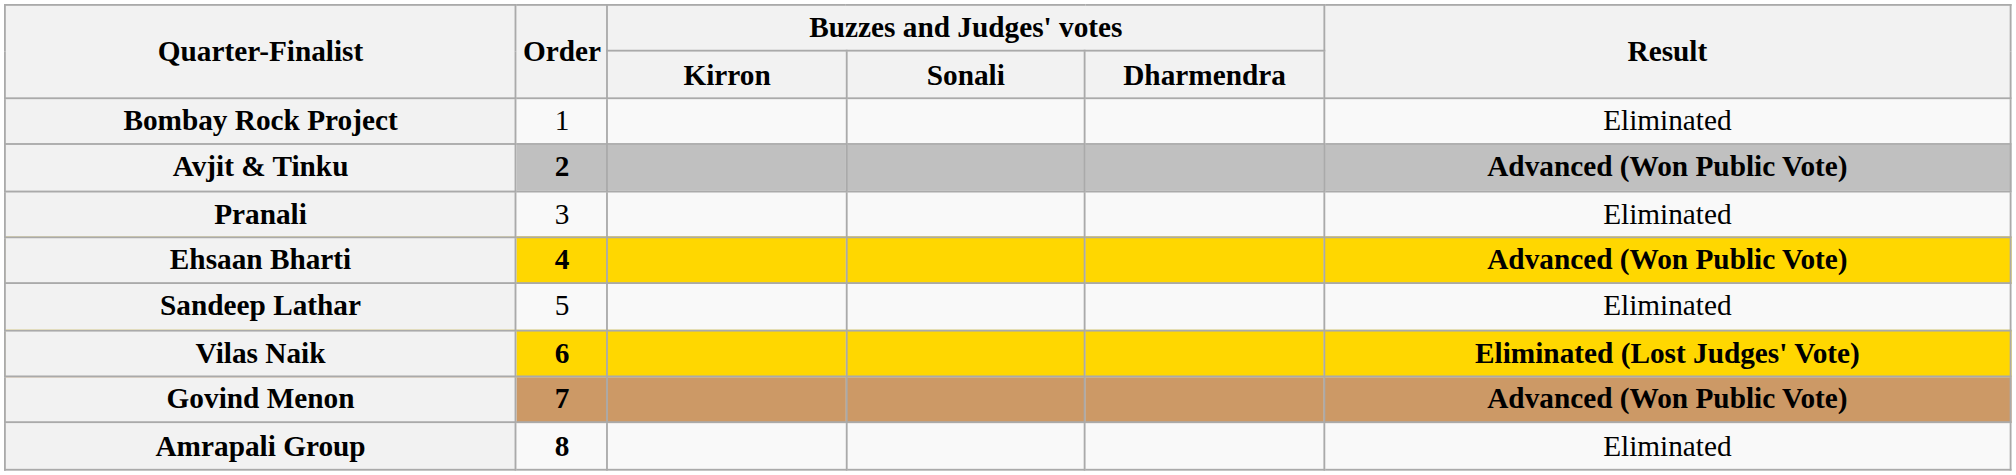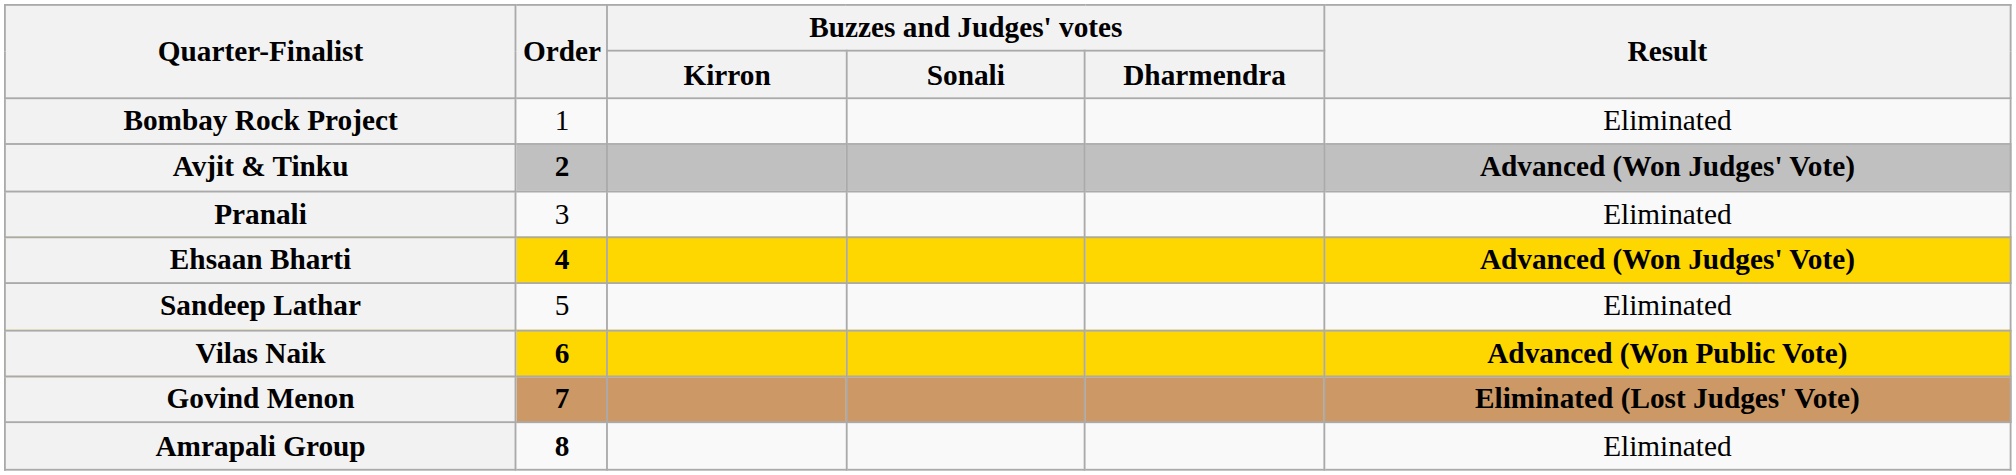 <table class="wikitable plainrowheaders sortable" style="text-align:center;">
 <tr>
 <th rowspan="2" scope="col" class="unsortable" style="width:17em;">Quarter-Finalist</th>
 <th rowspan="2" scope="col" style="width:1em;">Order</th>
 <th colspan="3" scope="col" class="unsortable" style="width:24em;">Buzzes and Judges' votes</th>
 <th rowspan="2" scope="col" style="width:23em;">Result</th>
 </tr>
 <tr>
 <th scope="col" class="unsortable" style="width:6em;">Kirron</th>
 <th scope="col" class="unsortable" style="width:6em;">Sonali</th>
 <th scope="col" class="unsortable" style="width:6em;">Dharmendra</th>
 </tr>
 <tr>
 <th scope="row">Bombay Rock Project</th>
 <td>1</td>
 <td style="text-align:center;"></td>
 <td style="text-align:center;"></td>
 <td style="text-align:center;"></td>
 <td>Eliminated</td>
 </tr>
 <tr style="background:silver;">
 <th scope="row"><strong>Avjit & Tinku</strong></th>
 <td><strong>2</strong></td>
 <td style="text-align:center;"></td>
 <td style="text-align:center;"></td>
 <td style="text-align:center;"></td>
-<td><strong>Advanced (Won Public Vote)</strong></td>
+<td><strong>Advanced (Won Judges' Vote)</strong></td>
 </tr>
 <tr>
 <th scope="row">Pranali</th>
 <td>3</td>
 <td style="text-align:center;"></td>
 <td style="text-align:center;"></td>
 <td style="text-align:center;"></td>
 <td>Eliminated</td>
 </tr>
 <tr style="background:gold;">
 <th scope="row"><strong>Ehsaan Bharti</strong></th>
 <td><strong>4</strong></td>
 <td style="text-align:center;"></td>
 <td style="text-align:center;"></td>
 <td style="text-align:center;"></td>
-<td><strong>Advanced (Won Public Vote)</strong></td>
+<td><strong>Advanced (Won Judges' Vote)</strong></td>
 </tr>
 <tr>
 <th scope="row">Sandeep Lathar</th>
 <td>5</td>
 <td style="text-align:center;"></td>
 <td style="text-align:center;"></td>
 <td style="text-align:center;"></td>
 <td>Eliminated</td>
 </tr>
 <tr style="background:gold;">
 <th scope="row"><strong>Vilas Naik</strong></th>
 <td><strong>6</strong></td>
 <td style="text-align:center;"></td>
 <td style="text-align:center;"></td>
 <td style="text-align:center;"></td>
-<td><strong>Eliminated (Lost Judges' Vote)</strong></td>
+<td><strong>Advanced (Won Public Vote)</strong></td>
 </tr>
 <tr style="background:#c96;">
 <th scope="row"><strong>Govind Menon</strong></th>
 <td><strong>7</strong></td>
 <td style="text-align:center;"></td>
 <td style="text-align:center;"><strong></strong></td>
 <td style="text-align:center;"></td>
-<td><strong>Advanced (Won Public Vote)</strong></td>
+<td><strong>Eliminated (Lost Judges' Vote)</strong></td>
 </tr>
 <tr>
 <th scope="row">Amrapali Group</th>
 <td><strong>8</strong></td>
 <td></td>
 <td></td>
 <td></td>
 <td>Eliminated</td>
 </tr>
 </table>
